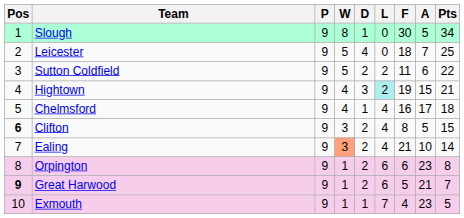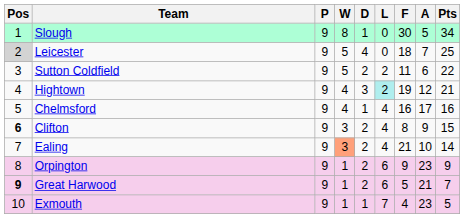 <table class="wikitable" style="font-size: 100%">
 <tr>
 <th width=20>Pos</th>
 <th width=400>Team</th>
 <th width=20>P</th>
 <th width=20>W</th>
 <th width=20>D</th>
 <th width=20>L</th>
 <th width=20>F</th>
 <th width=20>A</th>
 <th width=20>Pts</th>
 </tr>
 <tr align=center style="background: #ADFFD6;">
 <td>1</td>
 <td align="left"><a href='#'>Slough</a></td>
 <td>9</td>
 <td>8</td>
 <td>1</td>
 <td>0</td>
 <td>30</td>
 <td>5</td>
 <td>34</td>
 </tr>
 <tr align=center>
-<td>2</td>
+<td style="background: lightgrey;">2</td>
 <td align="left"><a href='#'>Leicester</a></td>
 <td>9</td>
 <td>5</td>
 <td>4</td>
 <td>0</td>
 <td>18</td>
 <td>7</td>
 <td>25</td>
 </tr>
 <tr align=center>
 <td>3</td>
 <td align="left"><a href='#'>Sutton Coldfield</a></td>
 <td>9</td>
 <td>5</td>
 <td>2</td>
 <td>2</td>
 <td>11</td>
 <td>6</td>
 <td>22</td>
 </tr>
 <tr align=center>
 <td>4</td>
 <td align="left"><a href='#'>Hightown</a></td>
 <td>9</td>
 <td>4</td>
 <td>3</td>
 <td style="background: paleturquoise;">2</td>
 <td>19</td>
-<td>15</td>
+<td>12</td>
 <td>21</td>
 </tr>
 <tr align=center>
 <td>5</td>
 <td align="left"><a href='#'>Chelmsford</a></td>
 <td>9</td>
 <td>4</td>
 <td>1</td>
 <td>4</td>
 <td>16</td>
 <td>17</td>
-<td>18</td>
+<td>16</td>
 </tr>
 <tr align=center>
 <td><strong>6</strong></td>
 <td align="left"><a href='#'>Clifton</a></td>
 <td>9</td>
 <td>3</td>
 <td>2</td>
 <td>4</td>
 <td>8</td>
-<td>5</td>
+<td>9</td>
 <td>15</td>
 </tr>
 <tr align=center>
 <td>7</td>
 <td align="left"><a href='#'>Ealing</a></td>
 <td>9</td>
 <td style="background: lightsalmon;">3</td>
 <td>2</td>
 <td>4</td>
 <td>21</td>
 <td>10</td>
 <td>14</td>
 </tr>
 <tr align=center style="background: #F6CEEC;">
 <td>8</td>
 <td align="left"><a href='#'>Orpington</a></td>
 <td>9</td>
 <td>1</td>
 <td>2</td>
 <td>6</td>
-<td>6</td>
+<td>9</td>
 <td>23</td>
-<td>8</td>
+<td>9</td>
 </tr>
 <tr align=center style="background: #F6CEEC;">
 <td><strong>9</strong></td>
 <td align="left"><a href='#'>Great Harwood</a></td>
 <td>9</td>
 <td>1</td>
 <td>2</td>
 <td>6</td>
 <td>5</td>
 <td>21</td>
 <td>7</td>
 </tr>
 <tr align=center style="background: #F6CEEC;">
 <td>10</td>
 <td align="left"><a href='#'>Exmouth</a></td>
 <td>9</td>
 <td>1</td>
 <td>1</td>
 <td>7</td>
 <td>4</td>
 <td>23</td>
 <td>5</td>
 </tr>
 </table>
